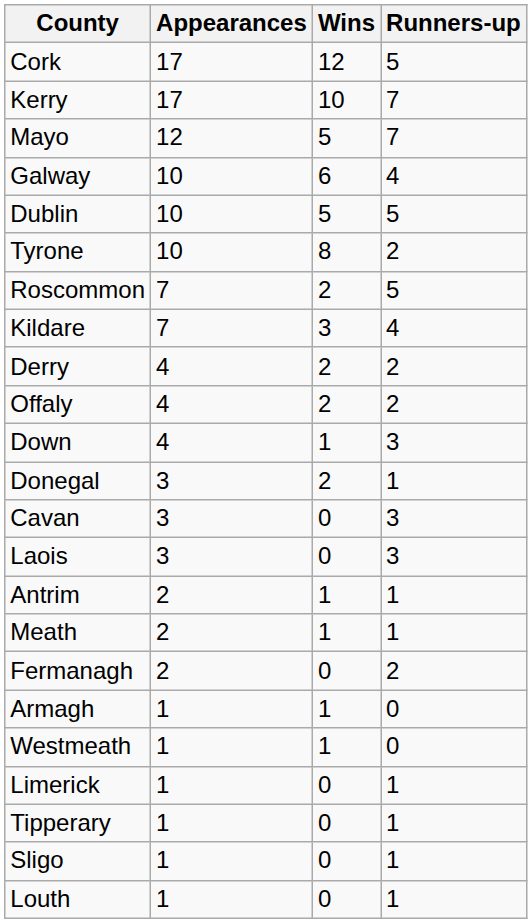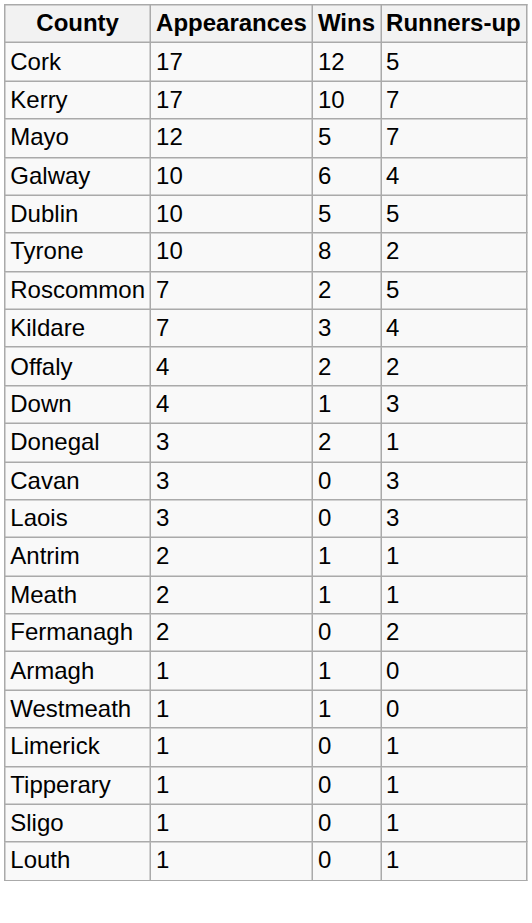 <table class="wikitable sortable">
 <tr>
 <th>County</th>
 <th>Appearances</th>
 <th>Wins</th>
 <th>Runners-up</th>
 </tr>
 <tr>
 <td>Cork</td>
 <td>17</td>
 <td>12</td>
 <td>5</td>
 </tr>
 <tr>
 <td>Kerry</td>
 <td>17</td>
 <td>10</td>
 <td>7</td>
 </tr>
 <tr>
 <td>Mayo</td>
 <td>12</td>
 <td>5</td>
 <td>7</td>
 </tr>
 <tr>
 <td>Galway</td>
 <td>10</td>
 <td>6</td>
 <td>4</td>
 </tr>
 <tr>
 <td>Dublin</td>
 <td>10</td>
 <td>5</td>
 <td>5</td>
 </tr>
 <tr>
 <td>Tyrone</td>
 <td>10</td>
 <td>8</td>
 <td>2</td>
 </tr>
 <tr>
 <td>Roscommon</td>
 <td>7</td>
 <td>2</td>
 <td>5</td>
 </tr>
 <tr>
 <td>Kildare</td>
 <td>7</td>
 <td>3</td>
 <td>4</td>
-</tr>
-<tr>
-<td>Derry</td>
-<td>4</td>
-<td>2</td>
-<td>2</td>
 </tr>
 <tr>
 <td>Offaly</td>
 <td>4</td>
 <td>2</td>
 <td>2</td>
 </tr>
 <tr>
 <td>Down</td>
 <td>4</td>
 <td>1</td>
 <td>3</td>
 </tr>
 <tr>
 <td>Donegal</td>
 <td>3</td>
 <td>2</td>
 <td>1</td>
 </tr>
 <tr>
 <td>Cavan</td>
 <td>3</td>
 <td>0</td>
 <td>3</td>
 </tr>
 <tr>
 <td>Laois</td>
 <td>3</td>
 <td>0</td>
 <td>3</td>
 </tr>
 <tr>
 <td>Antrim</td>
 <td>2</td>
 <td>1</td>
 <td>1</td>
 </tr>
 <tr>
 <td>Meath</td>
 <td>2</td>
 <td>1</td>
 <td>1</td>
 </tr>
 <tr>
 <td>Fermanagh</td>
 <td>2</td>
 <td>0</td>
 <td>2</td>
 </tr>
 <tr>
 <td>Armagh</td>
 <td>1</td>
 <td>1</td>
 <td>0</td>
 </tr>
 <tr>
 <td>Westmeath</td>
 <td>1</td>
 <td>1</td>
 <td>0</td>
 </tr>
 <tr>
 <td>Limerick</td>
 <td>1</td>
 <td>0</td>
 <td>1</td>
 </tr>
 <tr>
 <td>Tipperary</td>
 <td>1</td>
 <td>0</td>
 <td>1</td>
 </tr>
 <tr>
 <td>Sligo</td>
 <td>1</td>
 <td>0</td>
 <td>1</td>
 </tr>
 <tr>
 <td>Louth</td>
 <td>1</td>
 <td>0</td>
 <td>1</td>
 </tr>
 </table>
